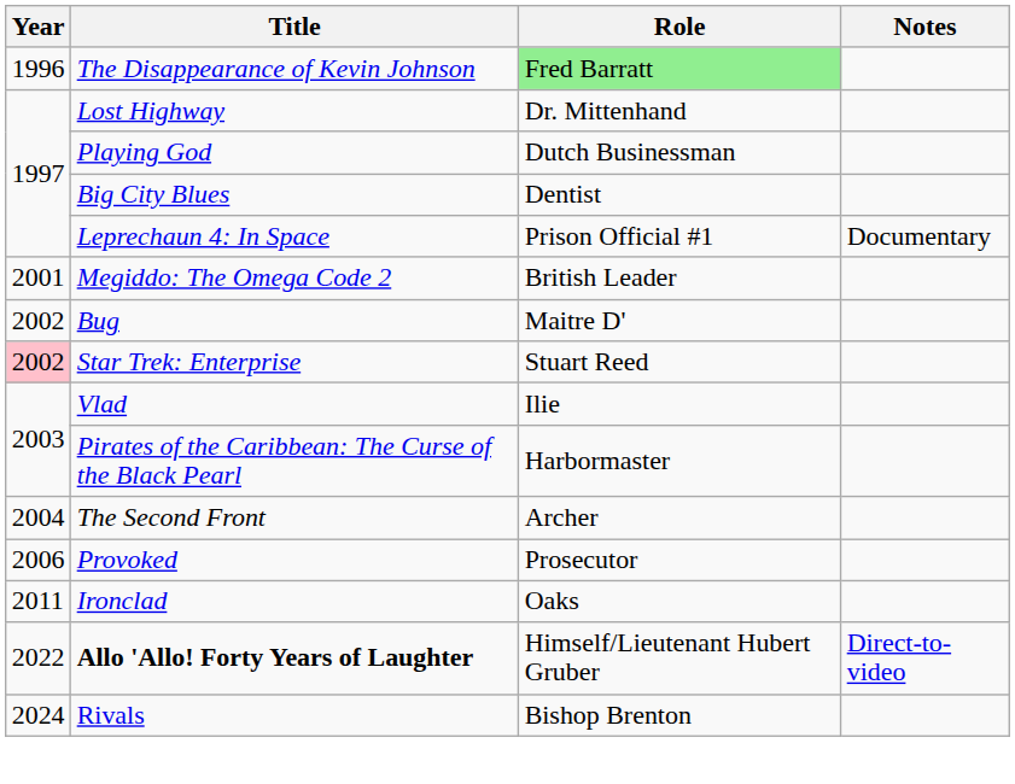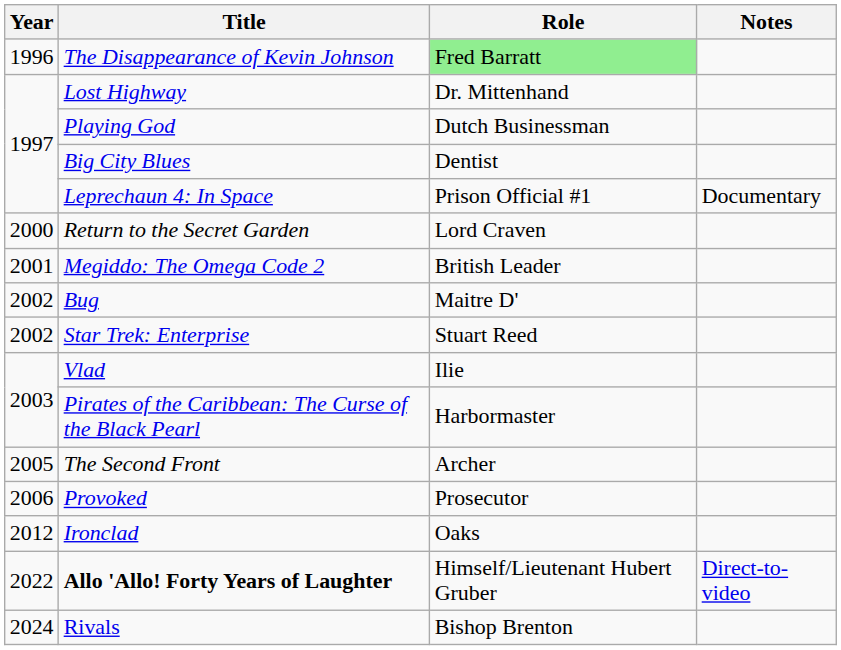 <table class="wikitable">
 <tr>
 <th>Year</th>
 <th>Title</th>
 <th>Role</th>
 <th>Notes</th>
 </tr>
 <tr>
 <td>1996</td>
 <td><em><a href='#'>The Disappearance of Kevin Johnson</a></em></td>
 <td style="background: lightgreen;">Fred Barratt</td>
 <td></td>
 </tr>
 <tr>
 <td rowspan="4">1997</td>
 <td><em><a href='#'>Lost Highway</a></em></td>
 <td>Dr. Mittenhand</td>
 <td></td>
 </tr>
 <tr>
 <td><em><a href='#'>Playing God</a></em></td>
 <td>Dutch Businessman</td>
 <td></td>
 </tr>
 <tr>
 <td><em><a href='#'>Big City Blues</a></em></td>
 <td>Dentist</td>
 <td></td>
 </tr>
 <tr>
 <td><em><a href='#'>Leprechaun 4: In Space</a></em></td>
 <td>Prison Official #1</td>
 <td>Documentary</td>
 </tr>
 <tr>
+<td>2000</td>
+<td><em>Return to the Secret Garden</em></td>
+<td>Lord Craven</td>
+<td></td>
+</tr>
+<tr>
 <td>2001</td>
 <td><em><a href='#'>Megiddo: The Omega Code 2</a></em></td>
 <td>British Leader</td>
 <td></td>
 </tr>
 <tr>
 <td>2002</td>
 <td><em><a href='#'>Bug</a></em></td>
 <td>Maitre D'</td>
 <td></td>
 </tr>
 <tr>
-<td style="background: pink;">2002</td>
+<td>2002</td>
 <td><a href='#'><em>Star Trek: Enterprise</em></a></td>
 <td>Stuart Reed</td>
 <td></td>
 </tr>
 <tr>
 <td rowspan="2">2003</td>
 <td><em><a href='#'>Vlad</a></em></td>
 <td>Ilie</td>
 <td></td>
 </tr>
 <tr>
 <td><em><a href='#'>Pirates of the Caribbean: The Curse of the Black Pearl</a></em></td>
 <td>Harbormaster</td>
 <td></td>
 </tr>
 <tr>
-<td>2004</td>
+<td>2005</td>
 <td><em>The Second Front</em></td>
 <td>Archer</td>
 <td></td>
 </tr>
 <tr>
 <td>2006</td>
 <td><em><a href='#'>Provoked</a></em></td>
 <td>Prosecutor</td>
 <td></td>
 </tr>
 <tr>
-<td>2011</td>
+<td>2012</td>
 <td><em><a href='#'>Ironclad</a></em></td>
 <td>Oaks</td>
 <td></td>
 </tr>
 <tr>
 <td>2022</td>
 <td><strong>Allo 'Allo! Forty Years of Laughter<em></td>
 <td>Himself/Lieutenant Hubert Gruber</td>
 <td><a href='#'>Direct-to-video</a></td>
 </tr>
 <tr>
 <td>2024</td>
 <td></em><a href='#'>Rivals</a><em></td>
 <td>Bishop Brenton</td>
 <td></td>
 </tr>
 </table>
